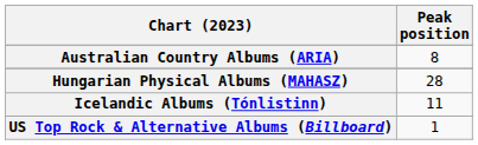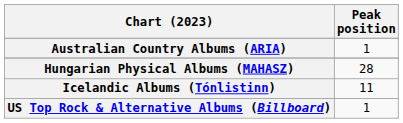 <table class="wikitable sortable plainrowheaders" style="text-align:center">
 <tr>
 <th scope="col">Chart (2023)</th>
 <th scope="col">Peak<br>position</th>
 </tr>
 <tr>
 </tr>
 <tr>
 <th scope="row">Australian Country Albums (<a href='#'>ARIA</a>)</th>
-<td>8</td>
+<td>1</td>
 </tr>
 <tr>
 </tr>
 <tr>
 <th scope="row">Hungarian Physical Albums (<a href='#'>MAHASZ</a>)</th>
 <td>28</td>
 </tr>
 <tr>
 <th scope="row">Icelandic Albums (<a href='#'>Tónlistinn</a>)</th>
 <td>11</td>
 </tr>
 <tr>
 </tr>
 <tr>
 </tr>
 <tr>
 </tr>
 <tr>
 </tr>
 <tr>
 </tr>
 <tr>
 </tr>
 <tr>
 </tr>
 <tr>
 </tr>
 <tr>
 </tr>
 <tr>
 </tr>
 <tr>
 </tr>
 <tr>
 <th scope="row">US <a href='#'>Top Rock & Alternative Albums</a> (<em><a href='#'>Billboard</a></em>)</th>
 <td>1</td>
 </tr>
 </table>
